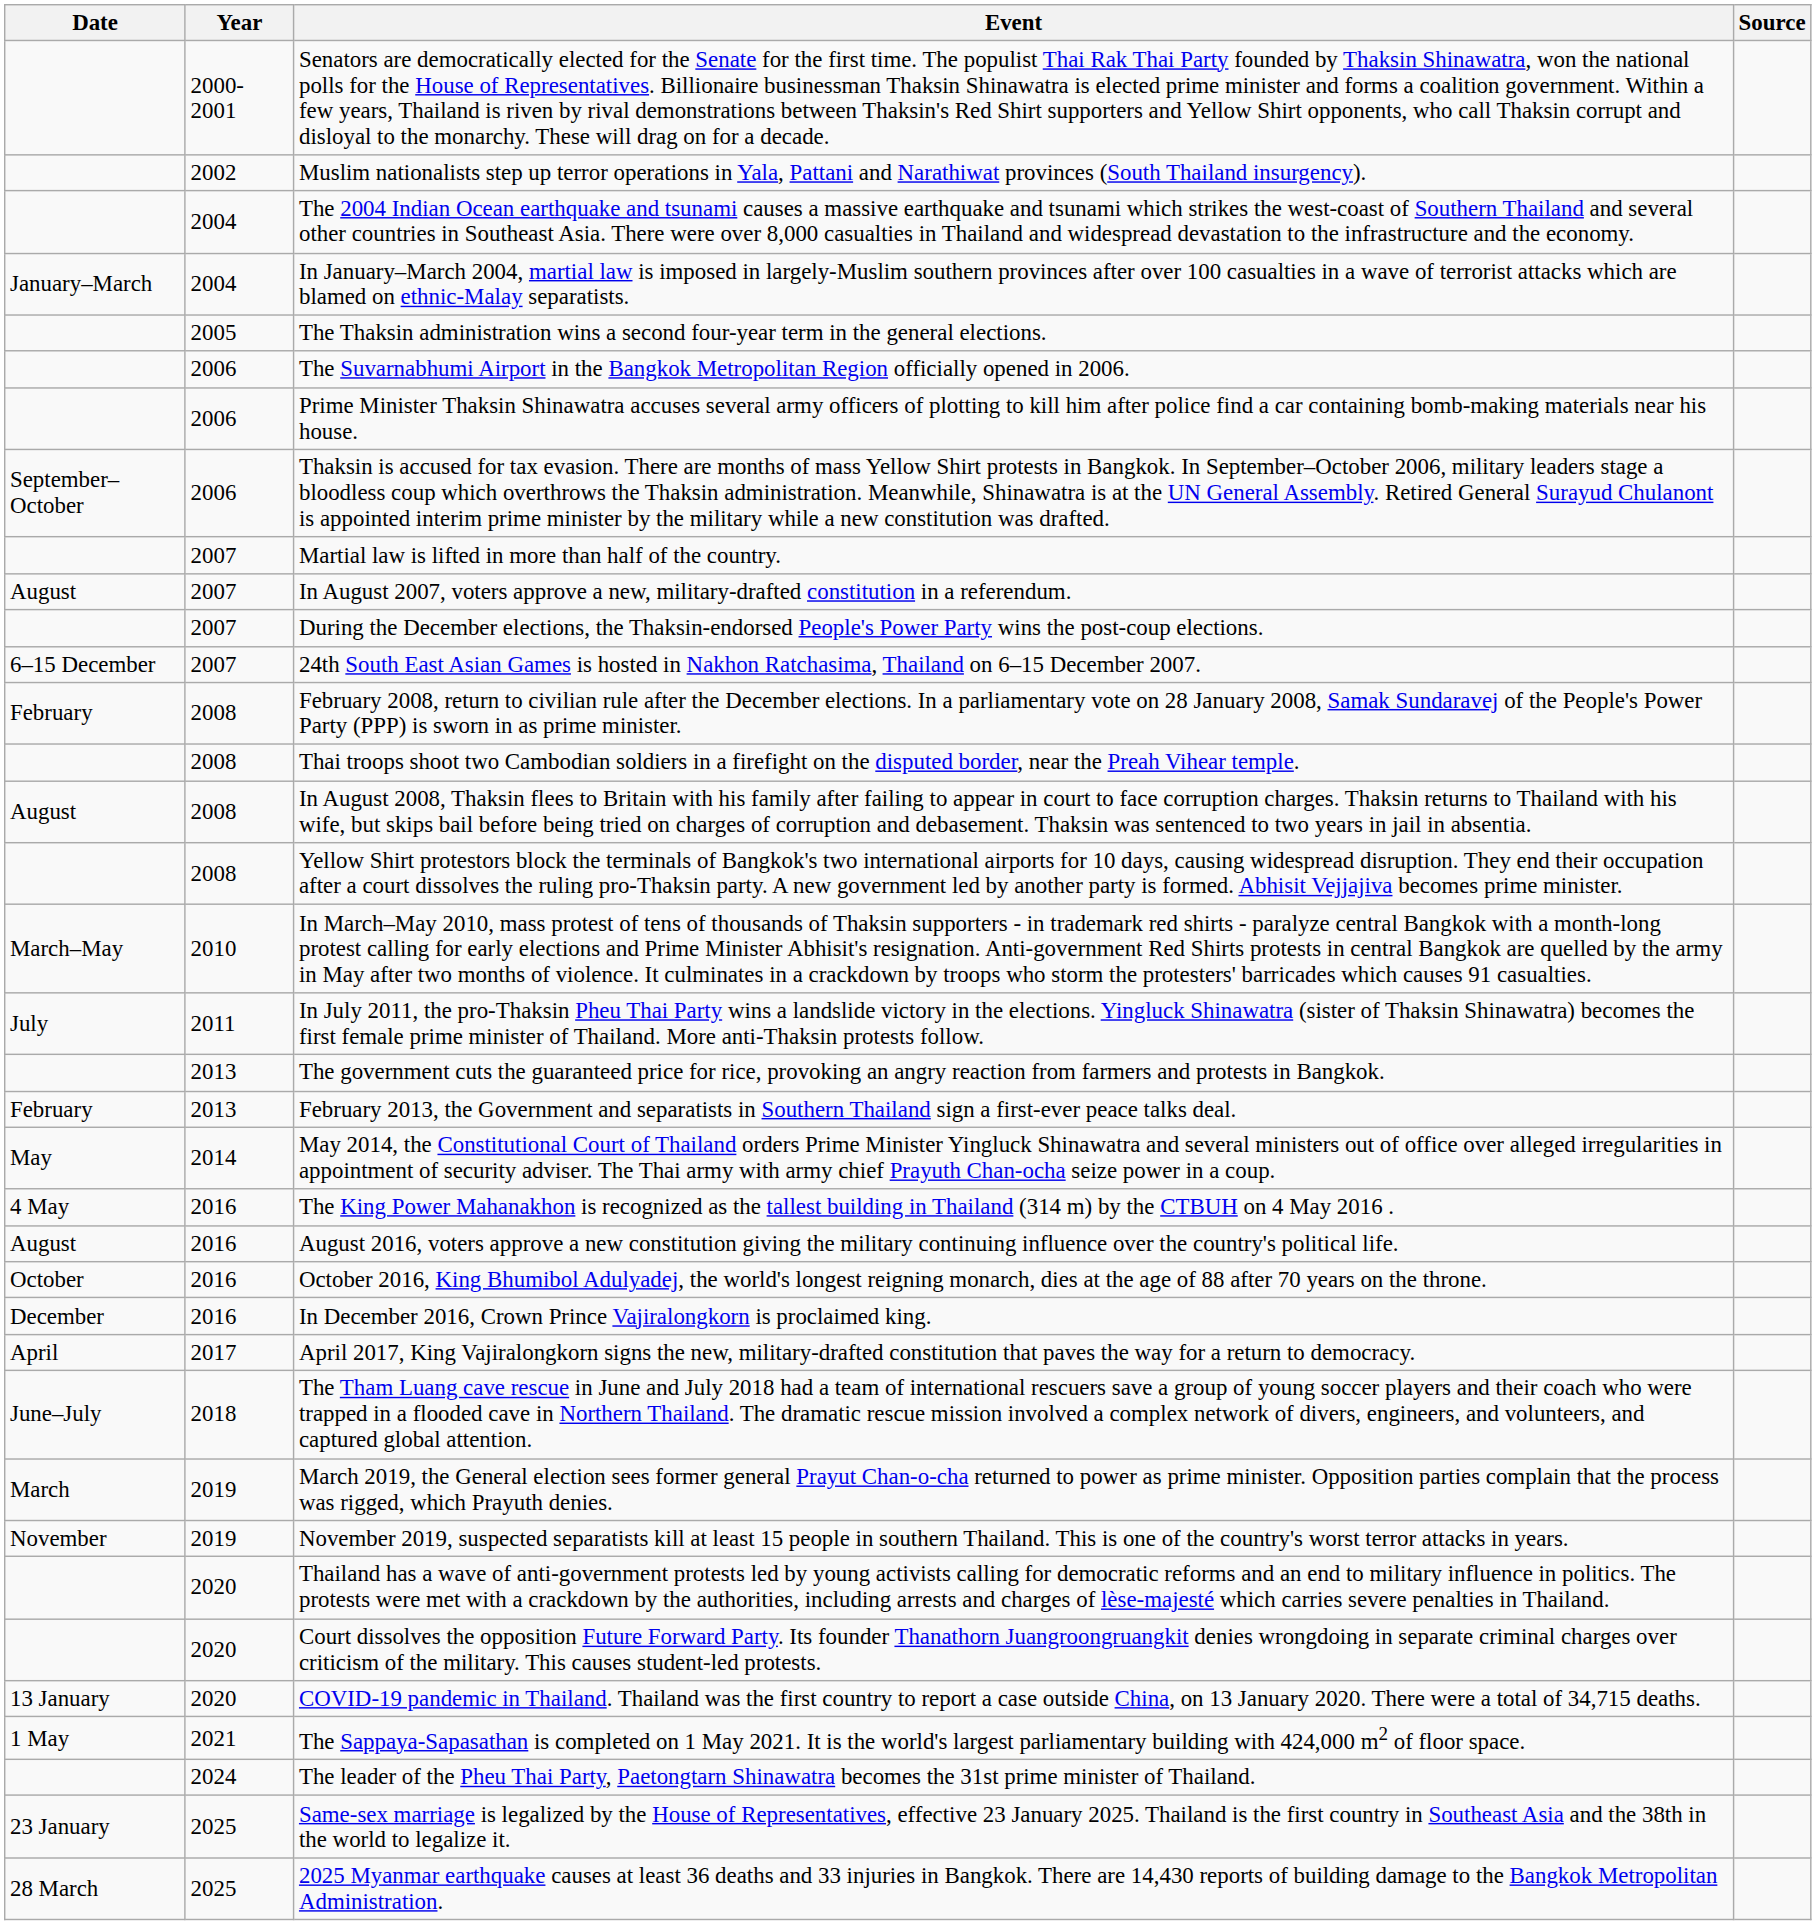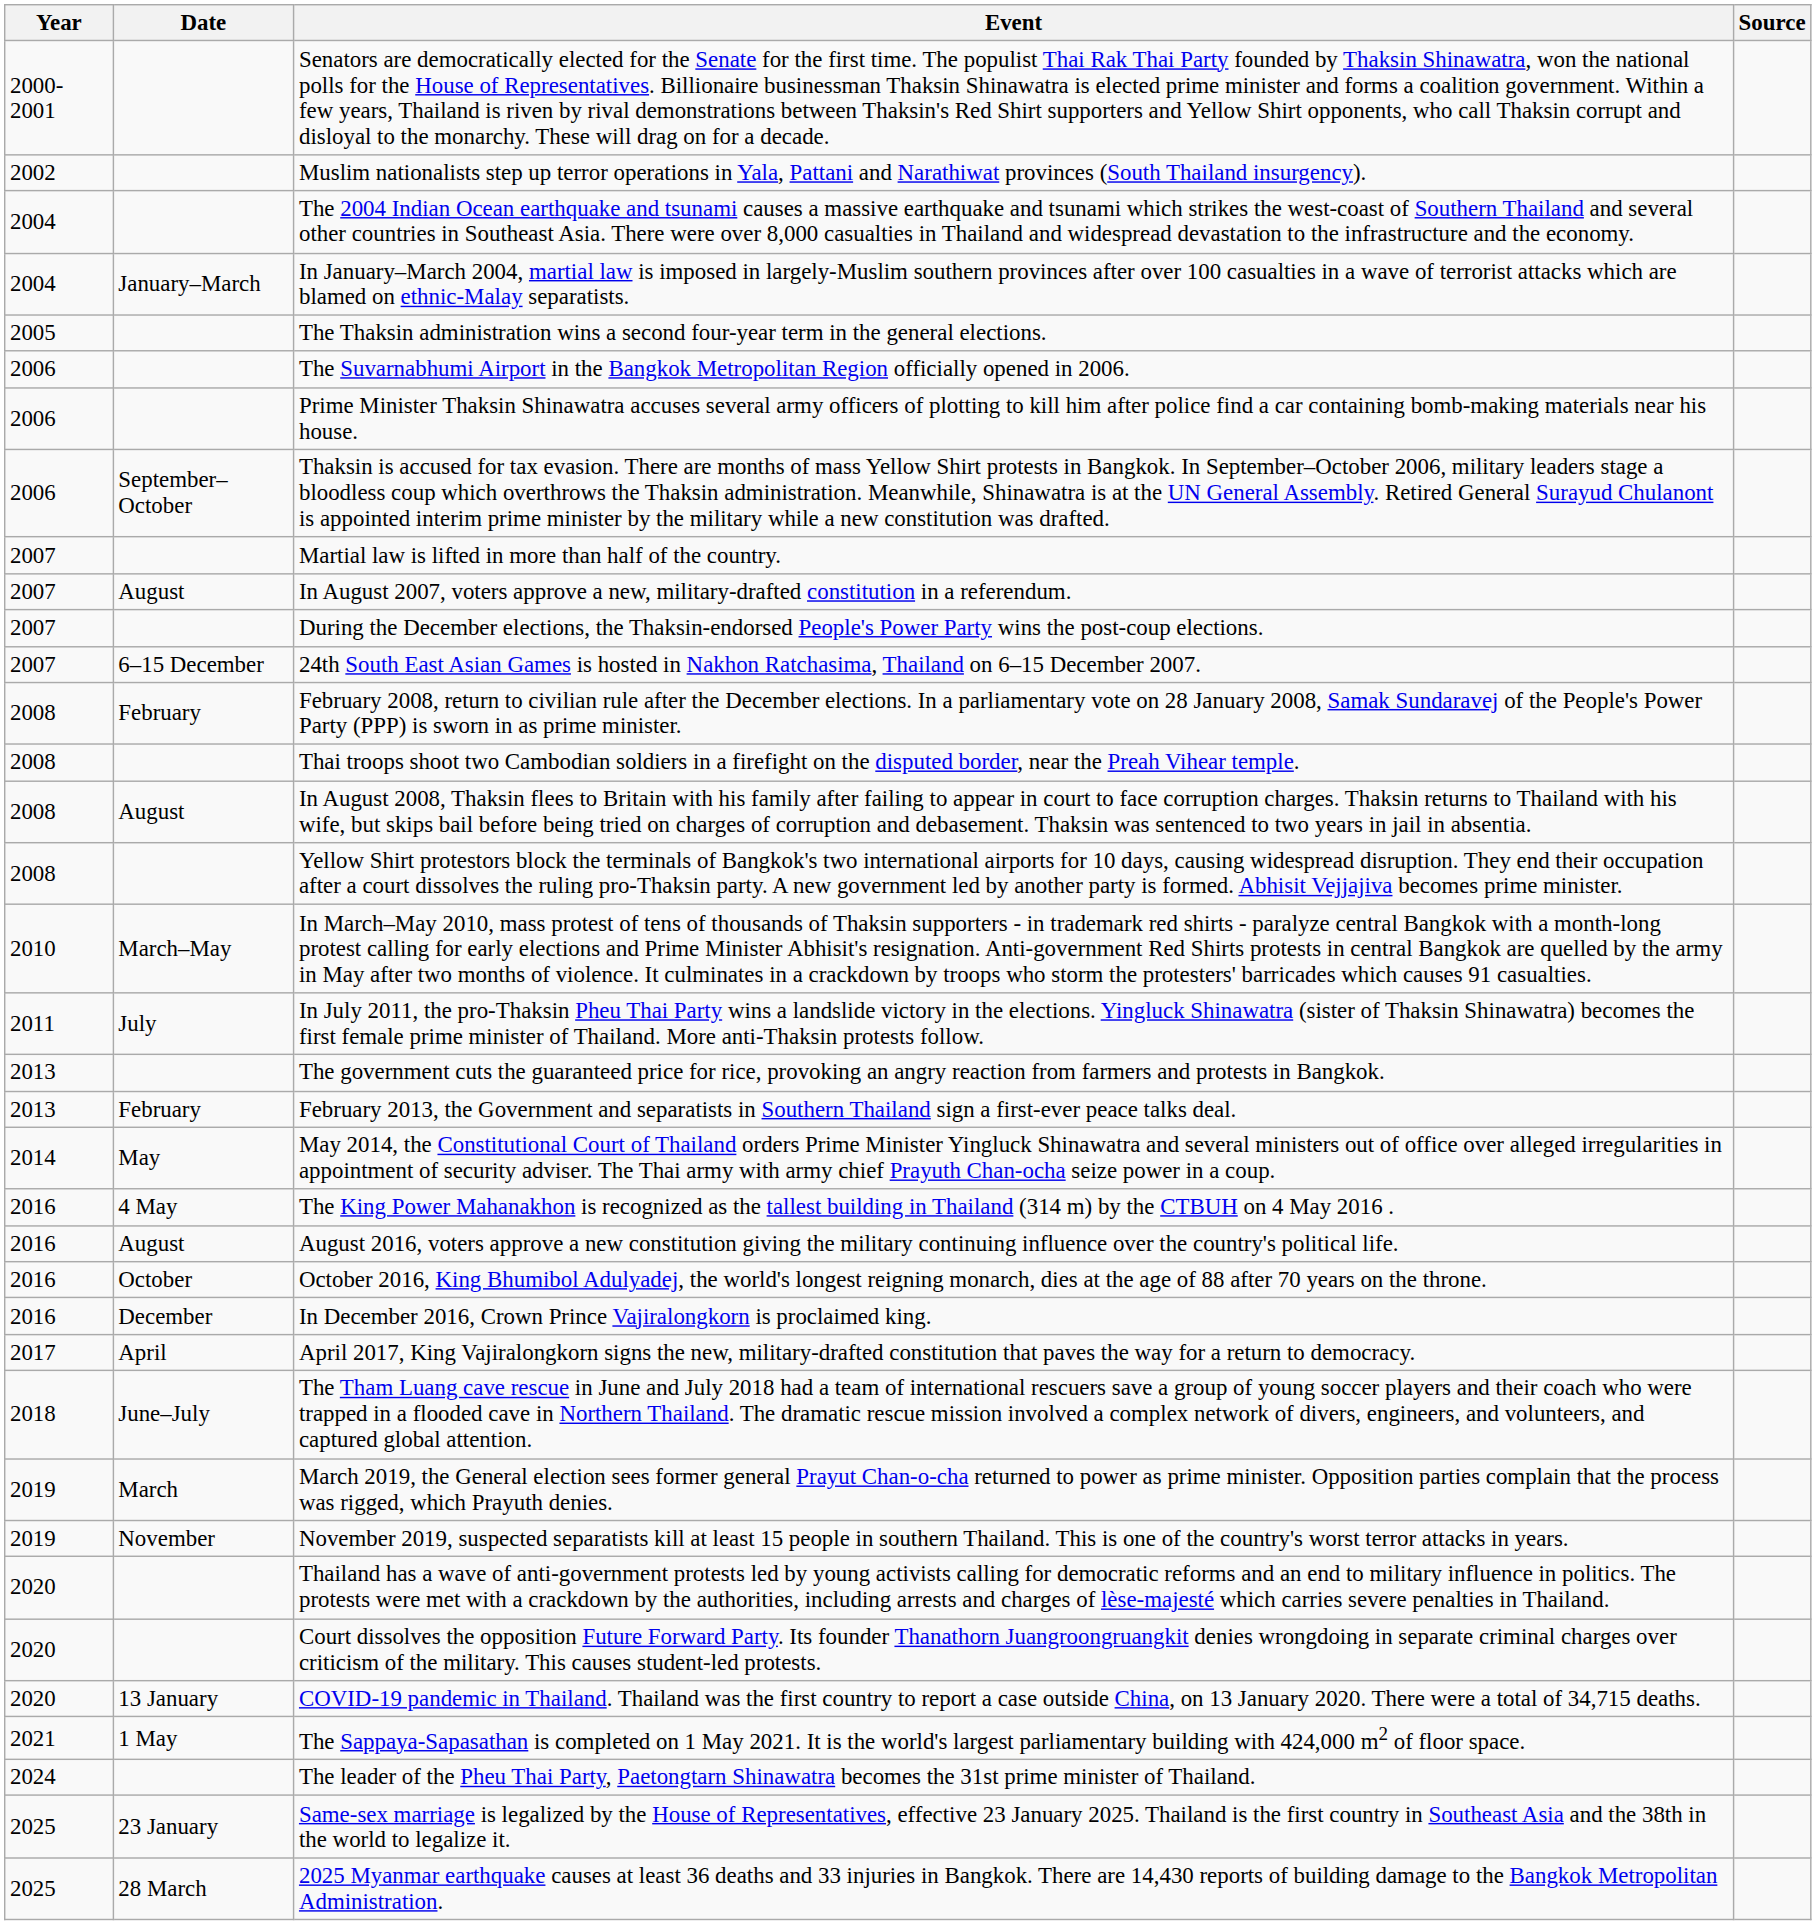 <table class="wikitable" width="100%">
 <tr>
+<th style="width:6%">Year</th>
 <th style="width:10%">Date</th>
-<th style="width:6%">Year</th>
 <th>Event</th>
 <th>Source</th>
 </tr>
 <tr>
+<td>2000-2001</td>
 <td></td>
-<td>2000-2001</td>
 <td>Senators are democratically elected for the <a href='#'>Senate</a> for the first time. The populist <a href='#'>Thai Rak Thai Party</a> founded by <a href='#'>Thaksin Shinawatra</a>, won the national polls for the <a href='#'>House of Representatives</a>. Billionaire businessman Thaksin Shinawatra is elected prime minister and forms a coalition government. Within a few years, Thailand is riven by rival demonstrations between Thaksin's Red Shirt supporters and Yellow Shirt opponents, who call Thaksin corrupt and disloyal to the monarchy. These will drag on for a decade.</td>
 <td></td>
 </tr>
 <tr>
+<td>2002</td>
 <td></td>
-<td>2002</td>
 <td>Muslim nationalists step up terror operations in <a href='#'>Yala</a>, <a href='#'>Pattani</a> and <a href='#'>Narathiwat</a> provinces (<a href='#'>South Thailand insurgency</a>).</td>
 <td></td>
 </tr>
 <tr>
+<td>2004</td>
 <td></td>
-<td>2004</td>
 <td>The <a href='#'>2004 Indian Ocean earthquake and tsunami</a> causes a massive earthquake and tsunami which strikes the west-coast of <a href='#'>Southern Thailand</a> and several other countries in Southeast Asia. There were over 8,000 casualties in Thailand and widespread devastation to the infrastructure and the economy.</td>
 <td></td>
 </tr>
 <tr>
+<td>2004</td>
 <td>January–March</td>
-<td>2004</td>
 <td>In January–March 2004, <a href='#'>martial law</a> is imposed in largely-Muslim southern provinces after over 100 casualties in a wave of terrorist attacks which are blamed on <a href='#'>ethnic-Malay</a> separatists.</td>
 <td></td>
 </tr>
 <tr>
+<td>2005</td>
 <td></td>
-<td>2005</td>
 <td>The Thaksin administration wins a second four-year term in the general elections.</td>
 <td></td>
 </tr>
 <tr>
+<td>2006</td>
 <td></td>
-<td>2006</td>
 <td>The <a href='#'>Suvarnabhumi Airport</a> in the <a href='#'>Bangkok Metropolitan Region</a> officially opened in 2006.</td>
 <td></td>
 </tr>
 <tr>
+<td>2006</td>
 <td></td>
-<td>2006</td>
 <td>Prime Minister Thaksin Shinawatra accuses several army officers of plotting to kill him after police find a car containing bomb-making materials near his house.</td>
 <td></td>
 </tr>
 <tr>
+<td>2006</td>
 <td>September–October</td>
-<td>2006</td>
 <td>Thaksin is accused for tax evasion. There are months of mass Yellow Shirt protests in Bangkok. In September–October 2006, military leaders stage a bloodless coup which overthrows the Thaksin administration.   Meanwhile, Shinawatra is at the <a href='#'>UN General Assembly</a>. Retired General <a href='#'>Surayud Chulanont</a> is appointed interim prime minister by the military while a new constitution was drafted.</td>
 <td></td>
 </tr>
 <tr>
+<td>2007</td>
 <td></td>
-<td>2007</td>
 <td>Martial law is lifted in more than half of the country.</td>
 <td></td>
 </tr>
 <tr>
+<td>2007</td>
 <td>August</td>
-<td>2007</td>
 <td>In August 2007, voters approve a new, military-drafted <a href='#'>constitution</a> in a referendum.</td>
 <td></td>
 </tr>
 <tr>
+<td>2007</td>
 <td></td>
-<td>2007</td>
 <td>During the December elections, the Thaksin-endorsed <a href='#'>People's Power Party</a> wins the post-coup elections.</td>
 <td></td>
 </tr>
 <tr>
+<td>2007</td>
 <td>6–15 December</td>
-<td>2007</td>
 <td>24th <a href='#'>South East Asian Games</a> is hosted in <a href='#'>Nakhon Ratchasima</a>, <a href='#'>Thailand</a> on 6–15 December 2007.</td>
 <td></td>
 </tr>
 <tr>
+<td>2008</td>
 <td>February</td>
-<td>2008</td>
 <td>February 2008, return to civilian rule after the December elections. In a parliamentary vote on 28 January 2008, <a href='#'>Samak Sundaravej</a> of the People's Power Party (PPP) is sworn in as prime minister.</td>
 <td></td>
 </tr>
 <tr>
+<td>2008</td>
 <td></td>
-<td>2008</td>
 <td>Thai troops shoot two Cambodian soldiers in a firefight on the <a href='#'>disputed border</a>, near the <a href='#'>Preah Vihear temple</a>.</td>
 <td></td>
 </tr>
 <tr>
+<td>2008</td>
 <td>August</td>
-<td>2008</td>
 <td>In August 2008, Thaksin flees to Britain with his family after failing to appear in court to face corruption charges. Thaksin returns to Thailand with his wife, but skips bail before being tried on charges of corruption and debasement. Thaksin was sentenced to two years in jail in absentia.</td>
 <td></td>
 </tr>
 <tr>
+<td>2008</td>
 <td></td>
-<td>2008</td>
 <td>Yellow Shirt protestors block the terminals of Bangkok's two international airports for 10 days, causing widespread disruption. They end their occupation after a court dissolves the ruling pro-Thaksin party. A new government led by another party is formed. <a href='#'>Abhisit Vejjajiva</a> becomes prime minister.</td>
 <td></td>
 </tr>
 <tr>
+<td>2010</td>
 <td>March–May</td>
-<td>2010</td>
 <td>In March–May 2010, mass protest of tens of thousands of Thaksin supporters - in trademark red shirts - paralyze central Bangkok with a month-long protest calling for early elections and Prime Minister Abhisit's resignation. Anti-government Red Shirts protests in central Bangkok are quelled by the army in May after two months of violence. It culminates in a crackdown by troops who storm the protesters' barricades which causes 91 casualties.</td>
 <td></td>
 </tr>
 <tr>
+<td>2011</td>
 <td>July</td>
-<td>2011</td>
 <td>In July 2011, the pro-Thaksin <a href='#'>Pheu Thai Party</a> wins a landslide victory in the elections. <a href='#'>Yingluck Shinawatra</a> (sister of Thaksin Shinawatra) becomes the first female prime minister of Thailand. More anti-Thaksin protests follow.</td>
 <td></td>
 </tr>
 <tr>
+<td>2013</td>
 <td></td>
-<td>2013</td>
 <td>The government cuts the guaranteed price for rice, provoking an angry reaction from farmers and protests in Bangkok.</td>
 <td></td>
 </tr>
 <tr>
+<td>2013</td>
 <td>February</td>
-<td>2013</td>
 <td>February 2013, the Government and separatists in <a href='#'>Southern Thailand</a> sign a first-ever peace talks deal.</td>
 <td></td>
 </tr>
 <tr>
+<td>2014</td>
 <td>May</td>
-<td>2014</td>
 <td>May 2014, the <a href='#'>Constitutional Court of Thailand</a> orders Prime Minister Yingluck Shinawatra and several ministers out of office over alleged irregularities in appointment of security adviser. The Thai army with army chief <a href='#'>Prayuth Chan-ocha</a> seize power in a coup.</td>
 <td></td>
 </tr>
 <tr>
+<td>2016</td>
 <td>4 May</td>
-<td>2016</td>
 <td>The <a href='#'>King Power Mahanakhon</a> is recognized as the <a href='#'>tallest building in Thailand</a> (314 m) by the <a href='#'>CTBUH</a> on 4 May 2016 .</td>
 <td></td>
 </tr>
 <tr>
+<td>2016</td>
 <td>August</td>
-<td>2016</td>
 <td>August 2016, voters approve a new constitution giving the military continuing influence over the country's political life.</td>
 <td></td>
 </tr>
 <tr>
+<td>2016</td>
 <td>October</td>
-<td>2016</td>
 <td>October 2016, <a href='#'>King Bhumibol Adulyadej</a>, the world's longest reigning monarch, dies at the age of 88 after 70 years on the throne.</td>
 <td></td>
 </tr>
 <tr>
+<td>2016</td>
 <td>December</td>
-<td>2016</td>
 <td>In December 2016, Crown Prince <a href='#'>Vajiralongkorn</a> is proclaimed king.</td>
 <td></td>
 </tr>
 <tr>
+<td>2017</td>
 <td>April</td>
-<td>2017</td>
 <td>April 2017, King Vajiralongkorn signs the new, military-drafted constitution that paves the way for a return to democracy.</td>
 <td></td>
 </tr>
 <tr>
+<td>2018</td>
 <td>June–July</td>
-<td>2018</td>
 <td>The <a href='#'>Tham Luang cave rescue</a> in June and July 2018 had a team of international rescuers save a group of young soccer players and their coach who were trapped in a flooded cave in <a href='#'>Northern Thailand</a>. The dramatic rescue mission involved a complex network of divers, engineers, and volunteers, and captured global attention.</td>
 <td></td>
 </tr>
 <tr>
+<td>2019</td>
 <td>March</td>
-<td>2019</td>
 <td>March 2019, the General election sees former general <a href='#'>Prayut Chan-o-cha</a> returned to power as prime minister. Opposition parties complain that the process was rigged, which Prayuth denies.</td>
 <td></td>
 </tr>
 <tr>
+<td>2019</td>
 <td>November</td>
-<td>2019</td>
 <td>November 2019, suspected separatists kill at least 15 people in southern Thailand. This is one of the country's worst terror attacks in years.</td>
 <td></td>
 </tr>
 <tr>
+<td>2020</td>
 <td></td>
-<td>2020</td>
 <td>Thailand has a wave of anti-government protests led by young activists calling for democratic reforms and an end to military influence in politics. The protests were met with a crackdown by the authorities, including arrests and charges of <a href='#'>lèse-majesté</a> which carries severe penalties in Thailand.</td>
 <td></td>
 </tr>
 <tr>
+<td>2020</td>
 <td></td>
-<td>2020</td>
 <td>Court dissolves the opposition <a href='#'>Future Forward Party</a>. Its founder <a href='#'>Thanathorn Juangroongruangkit</a> denies wrongdoing in separate criminal charges over criticism of the military. This causes student-led protests.</td>
 <td></td>
 </tr>
 <tr>
+<td>2020</td>
 <td>13 January</td>
-<td>2020</td>
 <td><a href='#'>COVID-19 pandemic in Thailand</a>. Thailand was the first country to report a case outside <a href='#'>China</a>, on 13 January 2020. There were a total of 34,715 deaths.</td>
 <td></td>
 </tr>
 <tr>
+<td>2021</td>
 <td>1 May</td>
-<td>2021</td>
 <td>The <a href='#'>Sappaya-Sapasathan</a> is completed on 1 May 2021. It is the world's largest parliamentary building with 424,000 m<sup>2</sup> of floor space.</td>
 <td></td>
 </tr>
 <tr>
+<td>2024</td>
 <td></td>
-<td>2024</td>
 <td>The leader of the <a href='#'>Pheu Thai Party</a>, <a href='#'>Paetongtarn Shinawatra</a> becomes the 31st prime minister of Thailand.</td>
 <td></td>
 </tr>
 <tr>
+<td>2025</td>
 <td>23 January</td>
-<td>2025</td>
 <td><a href='#'>Same-sex marriage</a> is legalized by the <a href='#'>House of Representatives</a>, effective 23 January 2025. Thailand is the first country in <a href='#'>Southeast Asia</a> and the 38th in the world to legalize it.</td>
 <td></td>
 </tr>
 <tr>
+<td>2025</td>
 <td>28 March</td>
-<td>2025</td>
 <td><a href='#'>2025 Myanmar earthquake</a> causes at least 36 deaths and 33 injuries in Bangkok. There are 14,430 reports of building damage to the <a href='#'>Bangkok Metropolitan Administration</a>.</td>
 <td></td>
 </tr>
 </table>
